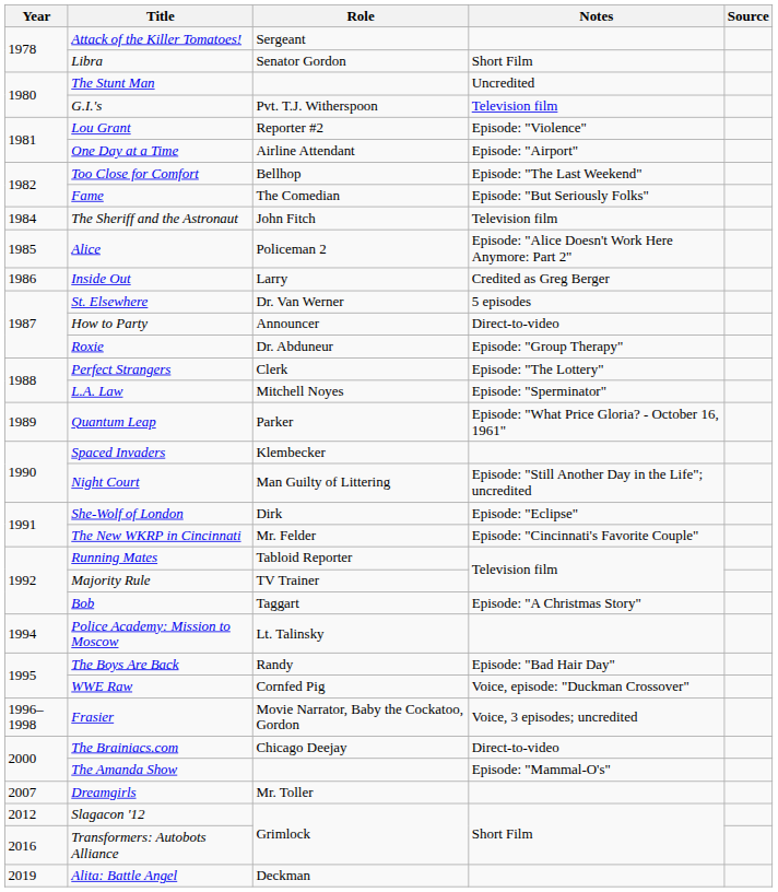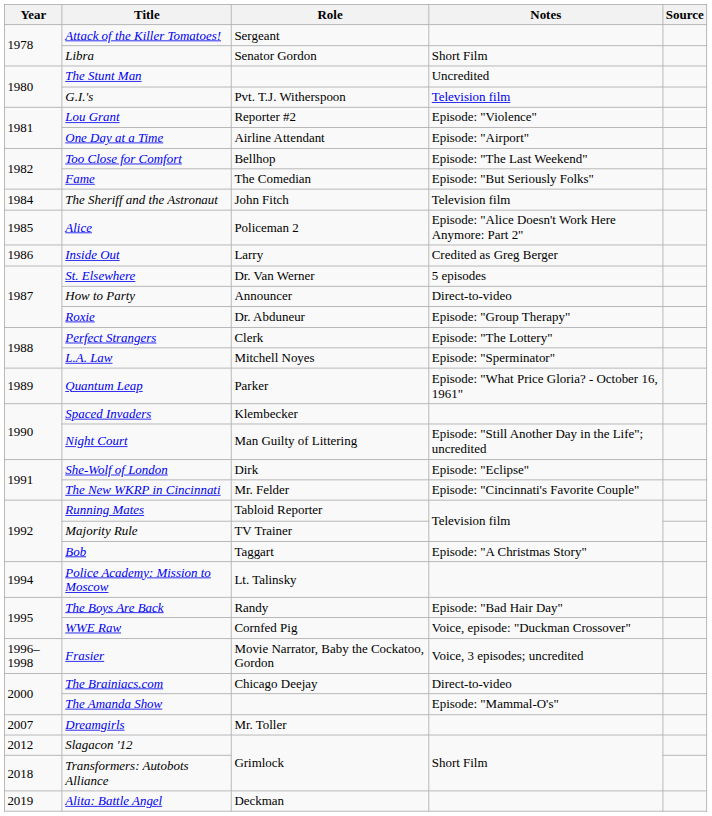 <table class="wikitable sortable">
 <tr>
 <th>Year</th>
 <th>Title</th>
 <th>Role</th>
 <th>Notes</th>
 <th>Source</th>
 </tr>
 <tr>
 <td rowspan="2">1978</td>
 <td><em><a href='#'>Attack of the Killer Tomatoes!</a></em></td>
 <td>Sergeant</td>
 <td></td>
 <td></td>
 </tr>
 <tr>
 <td><em>Libra</em></td>
 <td>Senator Gordon</td>
 <td>Short Film</td>
 <td></td>
 </tr>
 <tr>
 <td rowspan="2">1980</td>
 <td><em><a href='#'>The Stunt Man</a></em></td>
 <td></td>
 <td>Uncredited</td>
 <td></td>
 </tr>
 <tr>
 <td><em>G.I.'s</em></td>
 <td>Pvt. T.J. Witherspoon</td>
 <td><a href='#'>Television film</a></td>
 <td></td>
 </tr>
 <tr>
 <td rowspan="2">1981</td>
 <td><em><a href='#'>Lou Grant</a></em></td>
 <td>Reporter #2</td>
 <td>Episode: "Violence"</td>
 <td></td>
 </tr>
 <tr>
 <td><em><a href='#'>One Day at a Time</a></em></td>
 <td>Airline Attendant</td>
 <td>Episode: "Airport"</td>
 <td></td>
 </tr>
 <tr>
 <td rowspan="2">1982</td>
 <td><em><a href='#'>Too Close for Comfort</a></em></td>
 <td>Bellhop</td>
 <td>Episode: "The Last Weekend"</td>
 <td></td>
 </tr>
 <tr>
 <td><em><a href='#'>Fame</a></em></td>
 <td>The Comedian</td>
 <td>Episode: "But Seriously Folks"</td>
 <td></td>
 </tr>
 <tr>
 <td>1984</td>
 <td><em>The Sheriff and the Astronaut</em></td>
 <td>John Fitch</td>
 <td>Television film</td>
 <td></td>
 </tr>
 <tr>
 <td>1985</td>
 <td><em><a href='#'>Alice</a></em></td>
 <td>Policeman 2</td>
 <td>Episode: "Alice Doesn't Work Here Anymore: Part 2"</td>
 <td></td>
 </tr>
 <tr>
 <td>1986</td>
 <td><em><a href='#'>Inside Out</a></em></td>
 <td>Larry</td>
 <td>Credited as Greg Berger</td>
 <td></td>
 </tr>
 <tr>
 <td rowspan="3">1987</td>
 <td><em><a href='#'>St. Elsewhere</a></em></td>
 <td>Dr. Van Werner</td>
 <td>5 episodes</td>
 <td></td>
 </tr>
 <tr>
 <td><em>How to Party</em></td>
 <td>Announcer</td>
 <td>Direct-to-video</td>
 <td></td>
 </tr>
 <tr>
 <td><em><a href='#'>Roxie</a></em></td>
 <td>Dr. Abduneur</td>
 <td>Episode: "Group Therapy"</td>
 <td></td>
 </tr>
 <tr>
 <td rowspan="2">1988</td>
 <td><em><a href='#'>Perfect Strangers</a></em></td>
 <td>Clerk</td>
 <td>Episode: "The Lottery"</td>
 <td></td>
 </tr>
 <tr>
 <td><em><a href='#'>L.A. Law</a></em></td>
 <td>Mitchell Noyes</td>
 <td>Episode: "Sperminator"</td>
 <td></td>
 </tr>
 <tr>
 <td>1989</td>
 <td><em><a href='#'>Quantum Leap</a></em></td>
 <td>Parker</td>
 <td>Episode: "What Price Gloria? - October 16, 1961"</td>
 <td></td>
 </tr>
 <tr>
 <td rowspan="2">1990</td>
 <td><em><a href='#'>Spaced Invaders</a></em></td>
 <td>Klembecker</td>
 <td></td>
 <td></td>
 </tr>
 <tr>
 <td><em><a href='#'>Night Court</a></em></td>
 <td>Man Guilty of Littering</td>
 <td>Episode: "Still Another Day in the Life"; uncredited</td>
 <td></td>
 </tr>
 <tr>
 <td rowspan="2">1991</td>
 <td><em><a href='#'>She-Wolf of London</a></em></td>
 <td>Dirk</td>
 <td>Episode: "Eclipse"</td>
 <td></td>
 </tr>
 <tr>
 <td><em><a href='#'>The New WKRP in Cincinnati</a></em></td>
 <td>Mr. Felder</td>
 <td>Episode: "Cincinnati's Favorite Couple"</td>
 <td></td>
 </tr>
 <tr>
 <td rowspan="3">1992</td>
 <td><em><a href='#'>Running Mates</a></em></td>
 <td>Tabloid Reporter</td>
 <td rowspan="2">Television film</td>
 <td></td>
 </tr>
 <tr>
 <td><em>Majority Rule</em></td>
 <td>TV Trainer</td>
 <td></td>
 </tr>
 <tr>
 <td><em><a href='#'>Bob</a></em></td>
 <td>Taggart</td>
 <td>Episode: "A Christmas Story"</td>
 <td></td>
 </tr>
 <tr>
 <td>1994</td>
 <td><em><a href='#'>Police Academy: Mission to Moscow</a></em></td>
 <td>Lt. Talinsky</td>
 <td></td>
 <td></td>
 </tr>
 <tr>
 <td rowspan="2">1995</td>
 <td><em><a href='#'>The Boys Are Back</a></em></td>
 <td>Randy</td>
 <td>Episode: "Bad Hair Day"</td>
 <td></td>
 </tr>
 <tr>
 <td><em><a href='#'>WWE Raw</a></em></td>
 <td>Cornfed Pig</td>
 <td>Voice, episode: "Duckman Crossover"</td>
 <td></td>
 </tr>
 <tr>
 <td>1996–1998</td>
 <td><em><a href='#'>Frasier</a></em></td>
 <td>Movie Narrator, Baby the Cockatoo, Gordon</td>
 <td>Voice, 3 episodes; uncredited</td>
 <td></td>
 </tr>
 <tr>
 <td rowspan="2">2000</td>
 <td><em><a href='#'>The Brainiacs.com</a></em></td>
 <td>Chicago Deejay</td>
 <td>Direct-to-video</td>
 <td></td>
 </tr>
 <tr>
 <td><em><a href='#'>The Amanda Show</a></em></td>
 <td></td>
 <td>Episode: "Mammal-O's"</td>
 <td></td>
 </tr>
 <tr>
 <td>2007</td>
 <td><em><a href='#'>Dreamgirls</a></em></td>
 <td>Mr. Toller</td>
 <td></td>
 <td></td>
 </tr>
 <tr>
 <td>2012</td>
 <td><em>Slagacon '12</em></td>
 <td rowspan="2">Grimlock</td>
 <td rowspan="2">Short Film</td>
 <td></td>
 </tr>
 <tr>
-<td>2016</td>
+<td>2018</td>
 <td><em>Transformers: Autobots Alliance</em></td>
 <td></td>
 </tr>
 <tr>
 <td>2019</td>
 <td><em><a href='#'>Alita: Battle Angel</a></em></td>
 <td>Deckman</td>
 <td></td>
 <td></td>
 </tr>
 </table>
